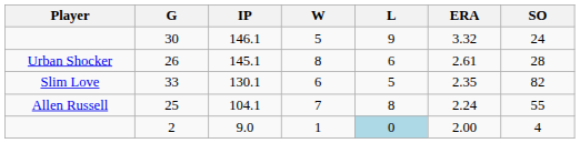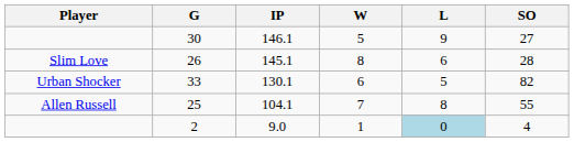 <table class="wikitable sortable">
 <tr>
 <th bgcolor="#DDDDFF" width="16%">Player</th>
 <th bgcolor="#DDDDFF" width="9%">G</th>
 <th bgcolor="#DDDDFF" width="9%">IP</th>
 <th bgcolor="#DDDDFF" width="9%">W</th>
 <th bgcolor="#DDDDFF" width="9%">L</th>
-<th bgcolor="#DDDDFF" width="9%">ERA</th>
 <th bgcolor="#DDDDFF" width="9%">SO</th>
 </tr>
 <tr align="center">
 <td></td>
 <td>30</td>
 <td>146.1</td>
 <td>5</td>
 <td>9</td>
-<td>3.32</td>
-<td>24</td>
+<td>27</td>
 </tr>
 <tr align="center">
-<td><a href='#'>Urban Shocker</a></td>
+<td><a href='#'>Slim Love</a></td>
 <td>26</td>
 <td>145.1</td>
 <td>8</td>
 <td>6</td>
-<td>2.61</td>
 <td>28</td>
 </tr>
 <tr align=center>
-<td><a href='#'>Slim Love</a></td>
+<td><a href='#'>Urban Shocker</a></td>
 <td>33</td>
 <td>130.1</td>
 <td>6</td>
 <td>5</td>
-<td>2.35</td>
 <td>82</td>
 </tr>
 <tr align=center>
 <td><a href='#'>Allen Russell</a></td>
 <td>25</td>
 <td>104.1</td>
 <td>7</td>
 <td>8</td>
-<td>2.24</td>
 <td>55</td>
 </tr>
 <tr align=center>
 <td></td>
 <td>2</td>
 <td>9.0</td>
 <td>1</td>
 <td style="background: lightblue;">0</td>
-<td>2.00</td>
 <td>4</td>
 </tr>
 </table>
